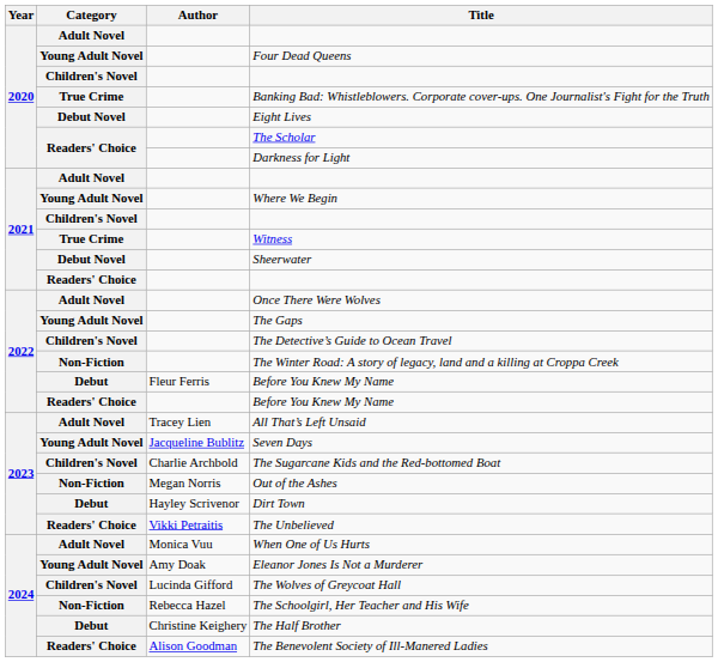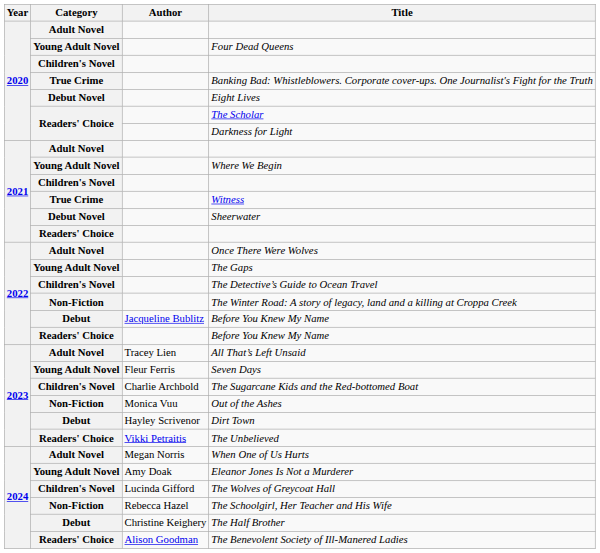 <table class="wikitable sortable mw-collapsible">
 <tr>
 <th>Year</th>
 <th>Category</th>
 <th>Author</th>
 <th>Title</th>
 </tr>
 <tr>
 <th rowspan="7"><strong><a href='#'>2020</a></strong></th>
 <th>Adult Novel</th>
 <td></td>
 <td><em></em></td>
 </tr>
 <tr>
 <th>Young Adult Novel</th>
 <td></td>
 <td><em>Four Dead Queens</em></td>
 </tr>
 <tr>
 <th>Children's Novel</th>
 <td></td>
 <td><em></em></td>
 </tr>
 <tr>
 <th>True Crime</th>
 <td></td>
 <td><em>Banking Bad: Whistleblowers. Corporate cover-ups. One Journalist's Fight for the Truth</em></td>
 </tr>
 <tr>
 <th>Debut Novel</th>
 <td></td>
 <td><em>Eight Lives</em></td>
 </tr>
 <tr>
 <th rowspan="2">Readers' Choice</th>
 <td></td>
 <td><em><a href='#'>The Scholar</a></em></td>
 </tr>
 <tr>
 <td></td>
 <td><em>Darkness for Light</em></td>
 </tr>
 <tr>
 <th rowspan="6"><strong><a href='#'>2021</a></strong></th>
 <th>Adult Novel</th>
 <td></td>
 <td><em></em></td>
 </tr>
 <tr>
 <th>Young Adult Novel</th>
 <td></td>
 <td><em>Where We Begin</em></td>
 </tr>
 <tr>
 <th>Children's Novel</th>
 <td></td>
 <td><em></em></td>
 </tr>
 <tr>
 <th>True Crime</th>
 <td></td>
 <td><em><a href='#'>Witness</a></em></td>
 </tr>
 <tr>
 <th>Debut Novel</th>
 <td></td>
 <td><em>Sheerwater</em></td>
 </tr>
 <tr>
 <th>Readers' Choice</th>
 <td></td>
 <td><em></em></td>
 </tr>
 <tr>
 <th rowspan="6"><a href='#'>2022</a></th>
 <th>Adult Novel</th>
 <td></td>
 <td><em>Once There Were Wolves</em></td>
 </tr>
 <tr>
 <th>Young Adult Novel</th>
 <td></td>
 <td><em>The Gaps</em></td>
 </tr>
 <tr>
 <th>Children's Novel</th>
 <td></td>
 <td><em>The Detective’s Guide to Ocean Travel</em></td>
 </tr>
 <tr>
 <th>Non-Fiction</th>
 <td></td>
 <td><em>The Winter Road: A story of legacy, land and a killing at Croppa Creek</em></td>
 </tr>
 <tr>
 <th>Debut</th>
-<td>Fleur Ferris</td>
+<td><a href='#'>Jacqueline Bublitz</a></td>
 <td><em>Before You Knew My Name</em></td>
 </tr>
 <tr>
 <th>Readers' Choice</th>
 <td></td>
 <td><em>Before You Knew My Name</em></td>
 </tr>
 <tr>
 <th rowspan="6"><a href='#'>2023</a></th>
 <th>Adult Novel</th>
 <td>Tracey Lien</td>
 <td><em>All That’s Left Unsaid</em></td>
 </tr>
 <tr>
 <th>Young Adult Novel</th>
-<td><a href='#'>Jacqueline Bublitz</a></td>
+<td>Fleur Ferris</td>
 <td><em>Seven Days</em></td>
 </tr>
 <tr>
 <th>Children's Novel</th>
 <td>Charlie Archbold</td>
 <td><em>The Sugarcane Kids and the Red-bottomed Boat</em></td>
 </tr>
 <tr>
 <th>Non-Fiction</th>
-<td>Megan Norris</td>
+<td>Monica Vuu</td>
 <td><em>Out of the Ashes</em></td>
 </tr>
 <tr>
 <th>Debut</th>
 <td>Hayley Scrivenor</td>
 <td><em>Dirt Town</em></td>
 </tr>
 <tr>
 <th>Readers' Choice</th>
 <td><a href='#'>Vikki Petraitis</a></td>
 <td><em>The Unbelieved</em></td>
 </tr>
 <tr>
 <th rowspan="6"><a href='#'>2024</a></th>
 <th>Adult Novel</th>
-<td>Monica Vuu</td>
+<td>Megan Norris</td>
 <td><em>When One of Us Hurts</em></td>
 </tr>
 <tr>
 <th>Young Adult Novel</th>
 <td>Amy Doak</td>
 <td><em>Eleanor Jones Is Not a Murderer</em></td>
 </tr>
 <tr>
 <th>Children's Novel</th>
 <td>Lucinda Gifford</td>
 <td><em>The Wolves of Greycoat Hall</em></td>
 </tr>
 <tr>
 <th>Non-Fiction</th>
 <td>Rebecca Hazel</td>
 <td><em>The Schoolgirl, Her Teacher and His Wife</em></td>
 </tr>
 <tr>
 <th>Debut</th>
 <td>Christine Keighery</td>
 <td><em>The Half Brother</em></td>
 </tr>
 <tr>
 <th>Readers' Choice</th>
 <td><a href='#'>Alison Goodman</a></td>
 <td><em>The Benevolent Society of Ill-Manered Ladies</em></td>
 </tr>
 </table>
